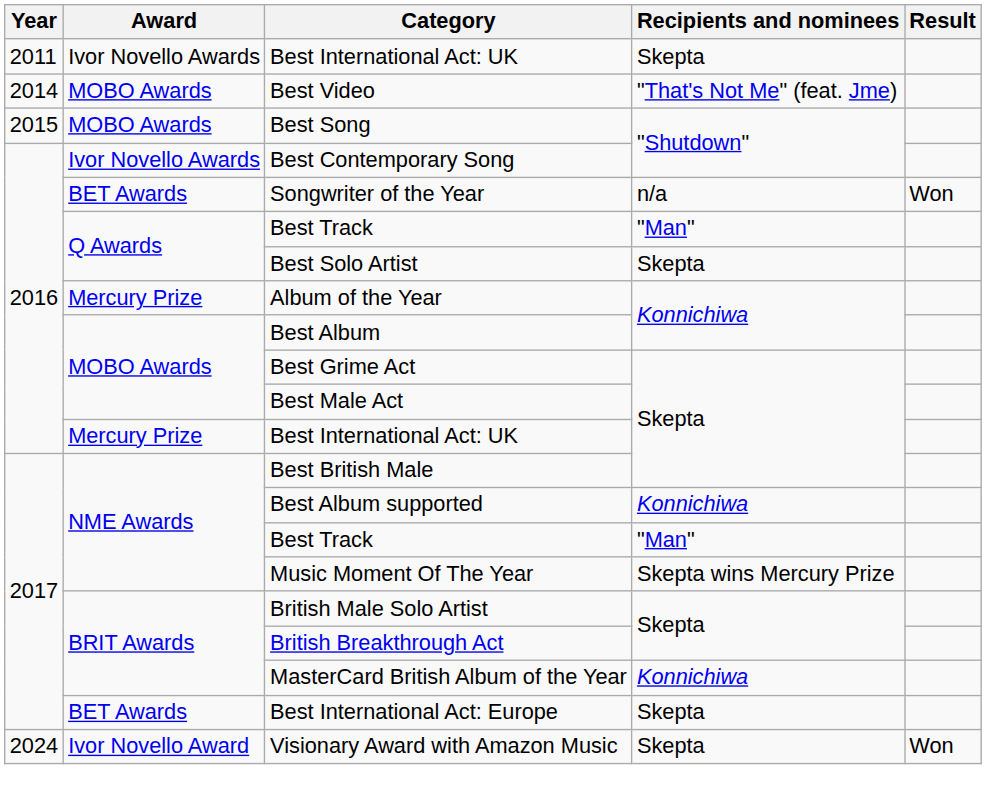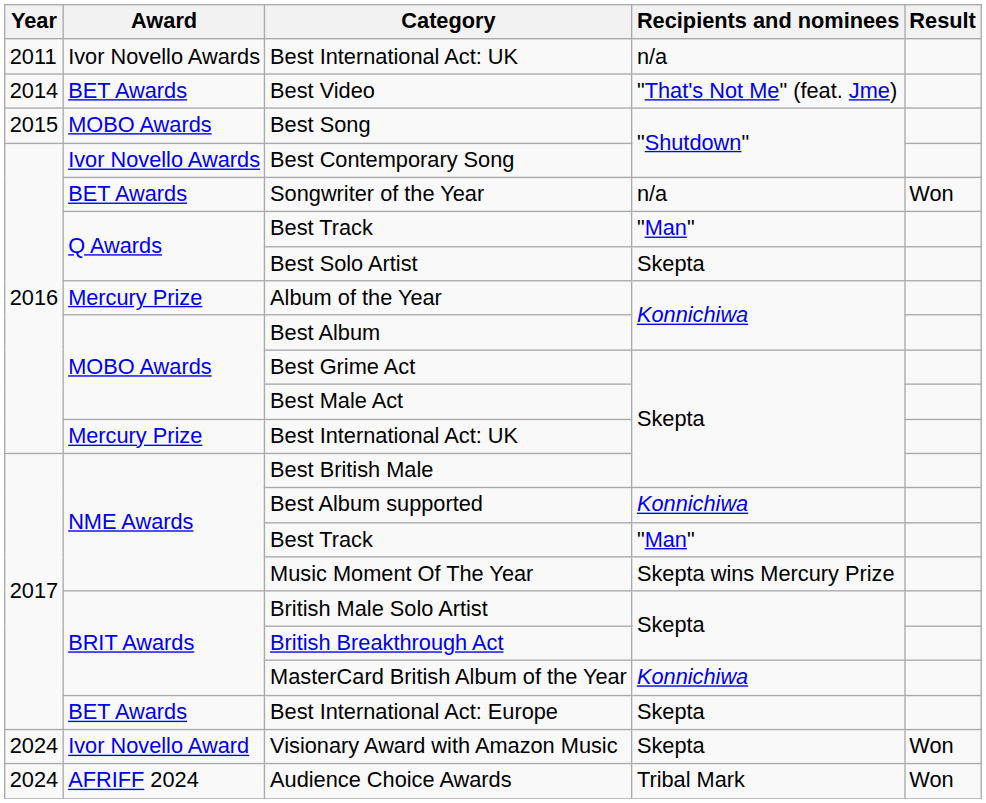 <table class="wikitable">
 <tr>
 <th>Year</th>
 <th>Award</th>
 <th>Category</th>
 <th>Recipients and nominees</th>
 <th>Result</th>
 </tr>
 <tr>
 <td>2011</td>
 <td>Ivor Novello Awards</td>
 <td>Best International Act: UK</td>
-<td>Skepta</td>
+<td>n/a</td>
 <td></td>
 </tr>
 <tr>
 <td>2014</td>
-<td><a href='#'>MOBO Awards</a></td>
+<td><a href='#'>BET Awards</a></td>
 <td>Best Video</td>
 <td>"<a href='#'>That's Not Me</a>" (feat. <a href='#'>Jme</a>)</td>
 <td></td>
 </tr>
 <tr>
 <td>2015</td>
 <td><a href='#'>MOBO Awards</a></td>
 <td>Best Song</td>
 <td rowspan="2">"<a href='#'>Shutdown</a>"</td>
 <td></td>
 </tr>
 <tr>
 <td rowspan="9">2016</td>
 <td><a href='#'>Ivor Novello Awards</a></td>
 <td>Best Contemporary Song</td>
 <td></td>
 </tr>
 <tr>
 <td><a href='#'>BET Awards</a></td>
 <td>Songwriter of the Year</td>
 <td>n/a</td>
 <td>Won</td>
 </tr>
 <tr>
 <td rowspan="2"><a href='#'>Q Awards</a></td>
 <td>Best Track</td>
 <td>"<a href='#'>Man</a>"</td>
 <td></td>
 </tr>
 <tr>
 <td>Best Solo Artist</td>
 <td>Skepta</td>
 <td></td>
 </tr>
 <tr>
 <td><a href='#'>Mercury Prize</a></td>
 <td>Album of the Year</td>
 <td rowspan="2"><em><a href='#'>Konnichiwa</a></em></td>
 <td></td>
 </tr>
 <tr>
 <td rowspan="3"><a href='#'>MOBO Awards</a></td>
 <td>Best Album</td>
 <td></td>
 </tr>
 <tr>
 <td>Best Grime Act</td>
 <td rowspan="4">Skepta</td>
 <td></td>
 </tr>
 <tr>
 <td>Best Male Act</td>
 <td></td>
 </tr>
 <tr>
 <td><a href='#'>Mercury Prize</a></td>
 <td>Best International Act: UK</td>
 <td></td>
 </tr>
 <tr>
 <td rowspan="8">2017</td>
 <td rowspan="4"><a href='#'>NME Awards</a></td>
 <td>Best British Male</td>
 <td></td>
 </tr>
 <tr>
 <td>Best Album supported</td>
 <td><em><a href='#'>Konnichiwa</a></em></td>
 <td></td>
 </tr>
 <tr>
 <td>Best Track</td>
 <td>"<a href='#'>Man</a>"</td>
 <td></td>
 </tr>
 <tr>
 <td>Music Moment Of The Year</td>
 <td>Skepta wins Mercury Prize</td>
 <td></td>
 </tr>
 <tr>
 <td rowspan="3"><a href='#'>BRIT Awards</a></td>
 <td>British Male Solo Artist</td>
 <td rowspan="2">Skepta</td>
 <td></td>
 </tr>
 <tr>
 <td><a href='#'>British Breakthrough Act</a></td>
 <td></td>
 </tr>
 <tr>
 <td>MasterCard British Album of the Year</td>
 <td><em><a href='#'>Konnichiwa</a></em></td>
 <td></td>
 </tr>
 <tr>
 <td><a href='#'>BET Awards</a></td>
 <td>Best International Act: Europe</td>
 <td>Skepta</td>
 <td></td>
 </tr>
 <tr>
 <td>2024</td>
 <td><a href='#'>Ivor Novello Award</a></td>
 <td>Visionary Award with Amazon Music</td>
 <td>Skepta</td>
 <td>Won</td>
 </tr>
+<tr>
+<td>2024</td>
+<td><a href='#'>AFRIFF</a> 2024</td>
+<td>Audience Choice Awards</td>
+<td>Tribal Mark</td>
+<td>Won</td>
+</tr>
 </table>
